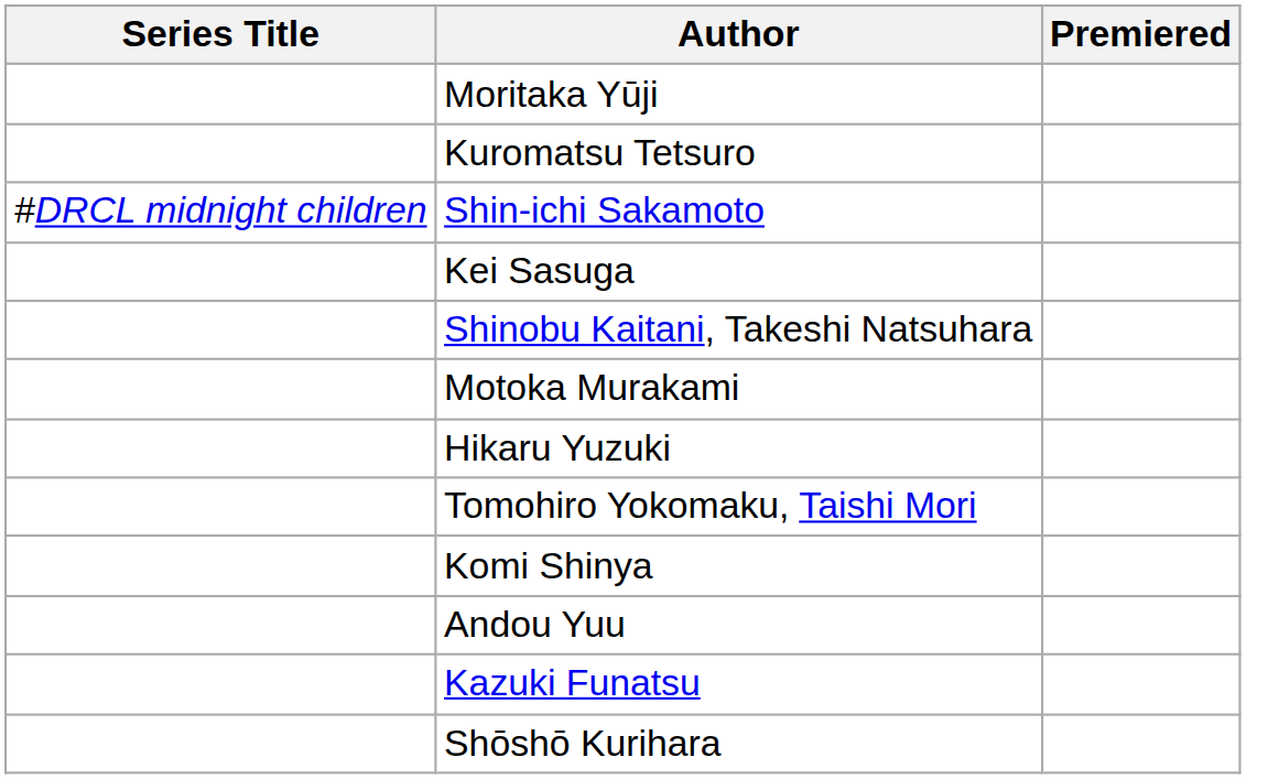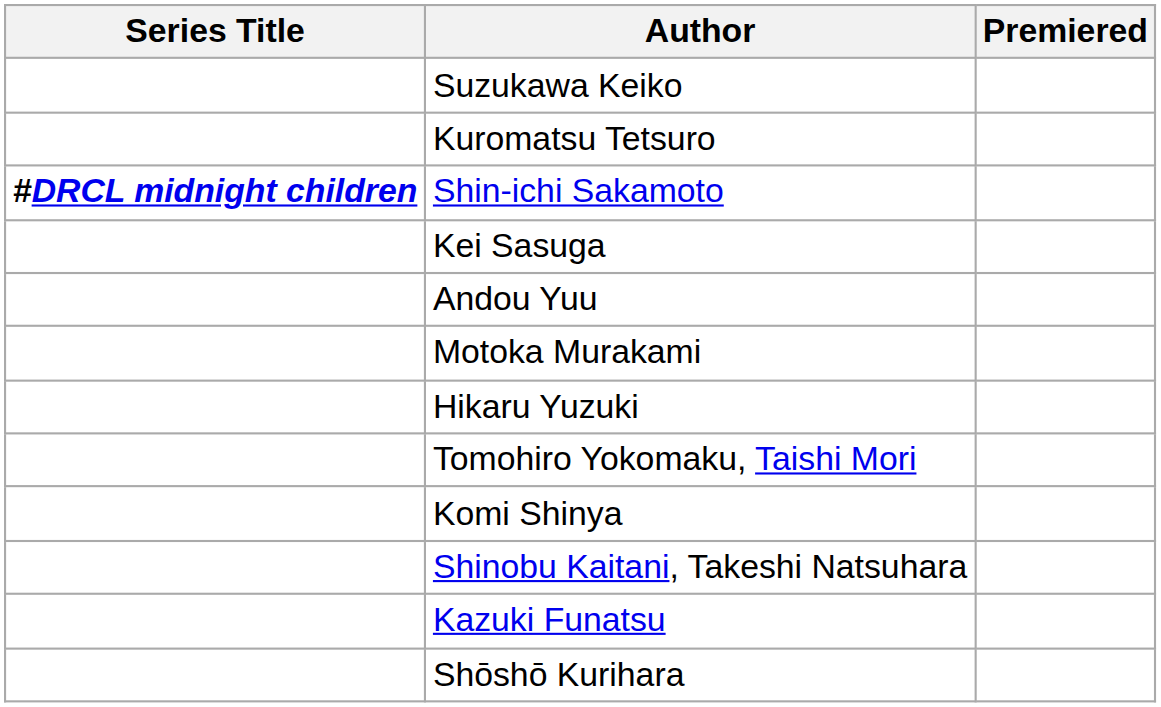 <table class="wikitable sortable" style="background: #FFF;">
 <tr>
 <th>Series Title</th>
 <th>Author</th>
 <th>Premiered</th>
 </tr>
 <tr>
 <td></td>
-<td>Moritaka Yūji</td>
+<td>Suzukawa Keiko</td>
 <td></td>
 </tr>
 <tr>
 <td></td>
 <td>Kuromatsu Tetsuro</td>
 <td></td>
 </tr>
 <tr>
-<td><em>#<a href='#'>DRCL midnight children</a></em></td>
+<td><strong><em>#<a href='#'>DRCL midnight children</a></em></strong></td>
 <td><a href='#'>Shin-ichi Sakamoto</a></td>
 <td></td>
 </tr>
 <tr>
 <td></td>
 <td>Kei Sasuga</td>
 <td></td>
 </tr>
 <tr>
 <td></td>
-<td><a href='#'>Shinobu Kaitani</a>, Takeshi Natsuhara</td>
+<td>Andou Yuu</td>
 <td></td>
 </tr>
 <tr>
 <td></td>
 <td>Motoka Murakami</td>
 <td></td>
 </tr>
 <tr>
 <td></td>
 <td>Hikaru Yuzuki</td>
 <td></td>
 </tr>
 <tr>
 <td></td>
 <td>Tomohiro Yokomaku, <a href='#'>Taishi Mori</a></td>
 <td></td>
 </tr>
 <tr>
 <td></td>
 <td>Komi Shinya</td>
 <td></td>
 </tr>
 <tr>
 <td></td>
-<td>Andou Yuu</td>
+<td><a href='#'>Shinobu Kaitani</a>, Takeshi Natsuhara</td>
 <td></td>
 </tr>
 <tr>
 <td></td>
 <td><a href='#'>Kazuki Funatsu</a></td>
 <td></td>
 </tr>
 <tr>
 <td></td>
 <td>Shōshō Kurihara</td>
 <td></td>
 </tr>
 </table>
